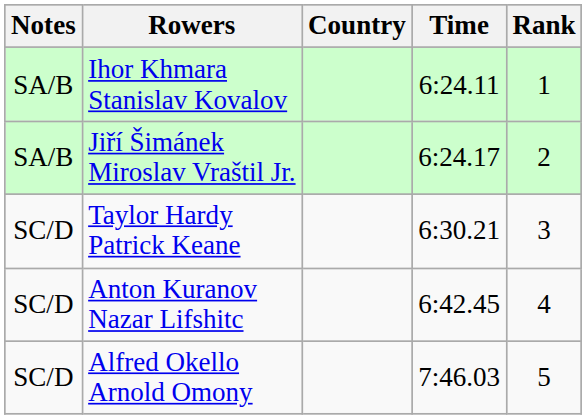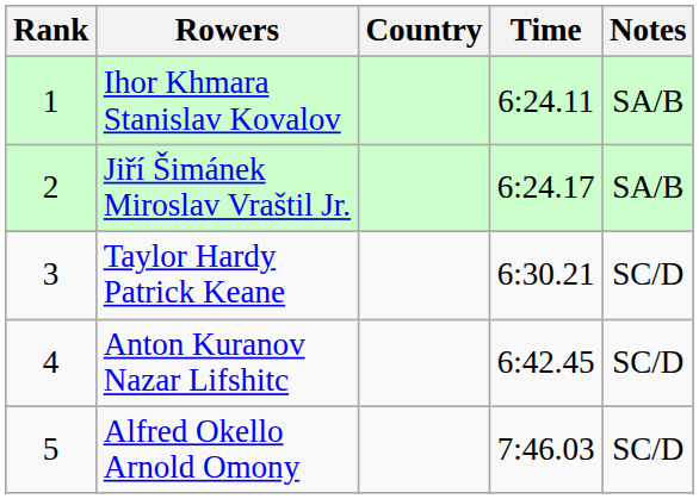 <table class="wikitable" style="text-align:center">
 <tr>
-<th>Notes</th>
+<th>Rank</th>
 <th>Rowers</th>
 <th>Country</th>
 <th>Time</th>
-<th>Rank</th>
+<th>Notes</th>
 </tr>
 <tr bgcolor=ccffcc>
-<td>SA/B</td>
+<td>1</td>
 <td align="left"><a href='#'>Ihor Khmara</a><br><a href='#'>Stanislav Kovalov</a></td>
 <td align="left"></td>
 <td>6:24.11</td>
-<td>1</td>
+<td>SA/B</td>
 </tr>
 <tr bgcolor=ccffcc>
-<td>SA/B</td>
+<td>2</td>
 <td align="left"><a href='#'>Jiří Šimánek</a><br><a href='#'>Miroslav Vraštil Jr.</a></td>
 <td align="left"></td>
 <td>6:24.17</td>
-<td>2</td>
+<td>SA/B</td>
 </tr>
 <tr>
-<td>SC/D</td>
+<td>3</td>
 <td align="left"><a href='#'>Taylor Hardy</a><br><a href='#'>Patrick Keane</a></td>
 <td align="left"></td>
 <td>6:30.21</td>
-<td>3</td>
+<td>SC/D</td>
 </tr>
 <tr>
-<td>SC/D</td>
+<td>4</td>
 <td align="left"><a href='#'>Anton Kuranov</a><br><a href='#'>Nazar Lifshitc</a></td>
 <td align="left"></td>
 <td>6:42.45</td>
-<td>4</td>
+<td>SC/D</td>
 </tr>
 <tr>
-<td>SC/D</td>
+<td>5</td>
 <td align="left"><a href='#'>Alfred Okello</a><br><a href='#'>Arnold Omony</a></td>
 <td align="left"></td>
 <td>7:46.03</td>
-<td>5</td>
+<td>SC/D</td>
 </tr>
 </table>
